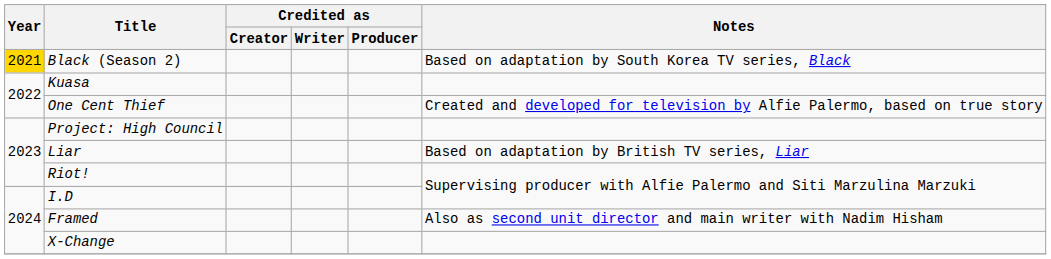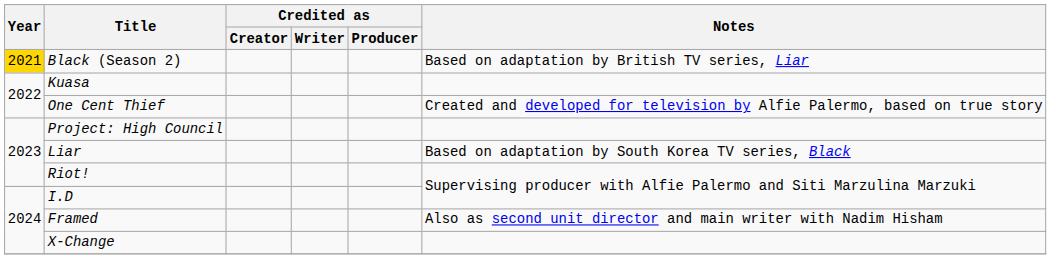 <table class="wikitable">
 <tr>
 <th rowspan="2">Year</th>
 <th rowspan="2">Title</th>
 <th colspan="3">Credited as</th>
 <th rowspan="2">Notes</th>
 </tr>
 <tr>
 <th>Creator</th>
 <th>Writer</th>
 <th>Producer</th>
 </tr>
 <tr>
 <td style="background: gold;">2021</td>
 <td><em>Black</em> (Season 2)</td>
 <td></td>
 <td></td>
 <td></td>
-<td>Based on adaptation by South Korea TV series, <em><a href='#'>Black</a></em></td>
+<td>Based on adaptation by British TV series, <em><a href='#'>Liar</a></em></td>
 </tr>
 <tr>
 <td rowspan="2">2022</td>
 <td><em>Kuasa</em></td>
 <td></td>
 <td></td>
 <td></td>
 <td></td>
 </tr>
 <tr>
 <td><em>One Cent Thief</em></td>
 <td></td>
 <td></td>
 <td></td>
 <td>Created and <a href='#'>developed for television by</a> Alfie Palermo, based on true story</td>
 </tr>
 <tr>
 <td rowspan="3">2023</td>
 <td><em>Project: High Council</em></td>
 <td></td>
 <td></td>
 <td></td>
 <td></td>
 </tr>
 <tr>
 <td><em>Liar</em></td>
 <td></td>
 <td></td>
 <td></td>
-<td>Based on adaptation by British TV series, <em><a href='#'>Liar</a></em></td>
+<td>Based on adaptation by South Korea TV series, <em><a href='#'>Black</a></em></td>
 </tr>
 <tr>
 <td><em>Riot!</em></td>
 <td></td>
 <td></td>
 <td></td>
 <td rowspan="2">Supervising producer with Alfie Palermo and Siti Marzulina Marzuki</td>
 </tr>
 <tr>
 <td rowspan="3">2024</td>
 <td><em>I.D</em></td>
 <td></td>
 <td></td>
 <td></td>
 </tr>
 <tr>
 <td><em>Framed</em></td>
 <td></td>
 <td></td>
 <td></td>
 <td>Also as <a href='#'>second unit director</a> and main writer with Nadim Hisham</td>
 </tr>
 <tr>
 <td><em>X-Change</em></td>
 <td></td>
 <td></td>
 <td></td>
 <td></td>
 </tr>
 <tr>
 </tr>
 </table>
